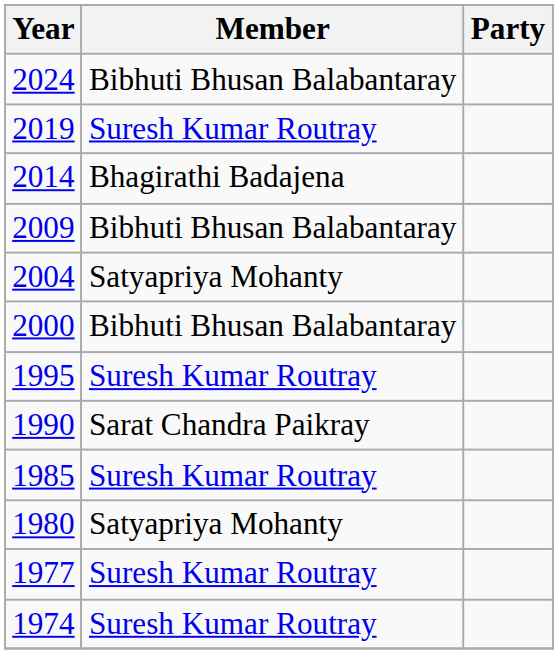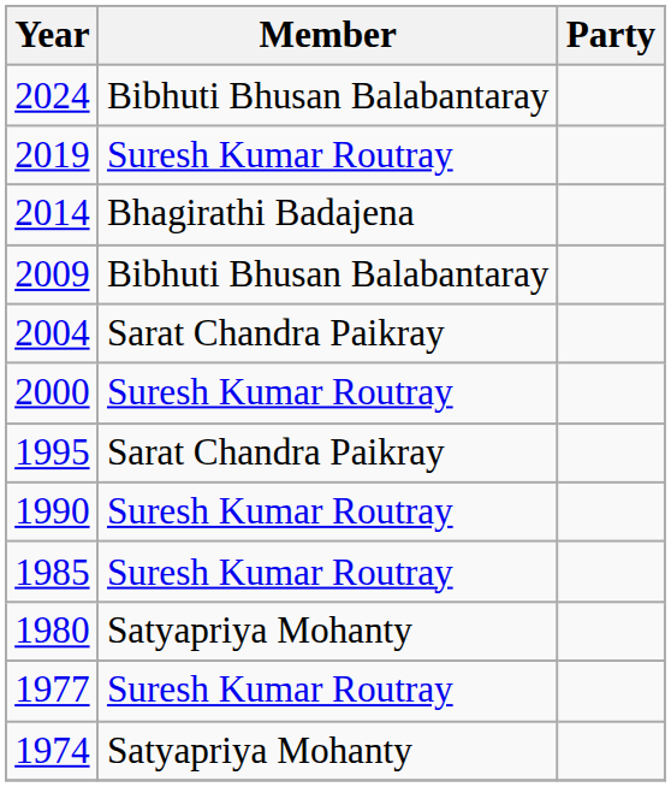 <table class="wikitable sortable">
 <tr>
 <th>Year</th>
 <th>Member</th>
 <th colspan=2>Party</th>
 </tr>
 <tr>
 <td><a href='#'>2024</a></td>
 <td>Bibhuti Bhusan Balabantaray</td>
 <td></td>
 </tr>
 <tr>
 <td><a href='#'>2019</a></td>
 <td><a href='#'>Suresh Kumar Routray</a></td>
 <td></td>
 </tr>
 <tr>
 <td><a href='#'>2014</a></td>
 <td>Bhagirathi Badajena</td>
 <td></td>
 </tr>
 <tr>
 <td><a href='#'>2009</a></td>
 <td>Bibhuti Bhusan Balabantaray</td>
 <td></td>
 </tr>
 <tr>
 <td><a href='#'>2004</a></td>
-<td>Satyapriya Mohanty</td>
+<td>Sarat Chandra Paikray</td>
 <td></td>
 </tr>
 <tr>
 <td><a href='#'>2000</a></td>
-<td>Bibhuti Bhusan Balabantaray</td>
+<td><a href='#'>Suresh Kumar Routray</a></td>
 <td></td>
 </tr>
 <tr>
 <td><a href='#'>1995</a></td>
-<td><a href='#'>Suresh Kumar Routray</a></td>
+<td>Sarat Chandra Paikray</td>
 <td></td>
 </tr>
 <tr>
 <td><a href='#'>1990</a></td>
-<td>Sarat Chandra Paikray</td>
+<td><a href='#'>Suresh Kumar Routray</a></td>
 <td></td>
 </tr>
 <tr>
 <td><a href='#'>1985</a></td>
 <td><a href='#'>Suresh Kumar Routray</a></td>
 <td></td>
 </tr>
 <tr>
 <td><a href='#'>1980</a></td>
 <td>Satyapriya Mohanty</td>
 <td></td>
 </tr>
 <tr>
 <td><a href='#'>1977</a></td>
 <td><a href='#'>Suresh Kumar Routray</a></td>
 <td></td>
 </tr>
 <tr>
 <td><a href='#'>1974</a></td>
-<td><a href='#'>Suresh Kumar Routray</a></td>
+<td>Satyapriya Mohanty</td>
 <td></td>
 </tr>
 <tr>
 </tr>
 </table>
